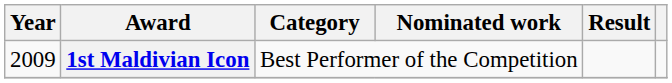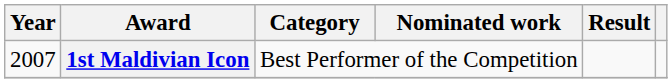 <table class="wikitable plainrowheaders sortable">
 <tr>
 <th scope="col">Year</th>
 <th scope="col">Award</th>
 <th scope="col">Category</th>
 <th scope="col">Nominated work</th>
 <th scope="col">Result</th>
 <th scope="col" class="unsortable"></th>
 </tr>
 <tr>
-<td>2009</td>
+<td>2007</td>
 <th scope="row"><a href='#'>1st Maldivian Icon</a></th>
 <td colspan="2">Best Performer of the Competition</td>
 <td></td>
 <td style="text-align:center;"></td>
 </tr>
 <tr>
 </tr>
 </table>
